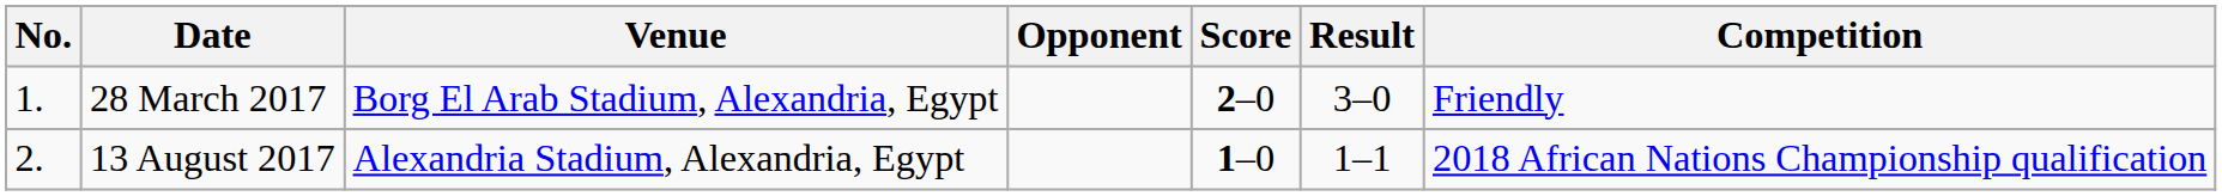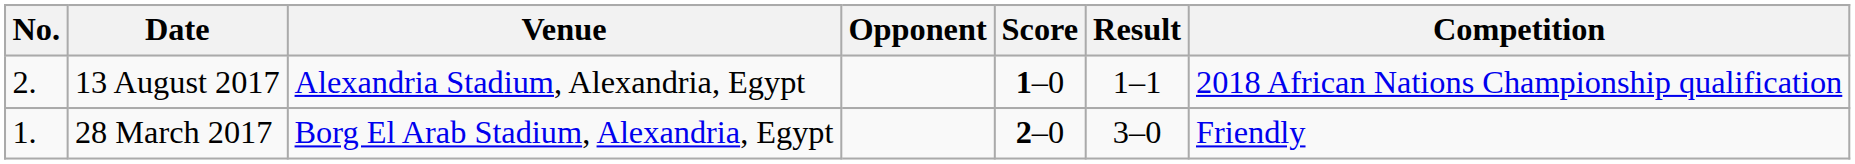 <table class="wikitable">
 <tr>
 <th>No.</th>
 <th>Date</th>
 <th>Venue</th>
 <th>Opponent</th>
 <th>Score</th>
 <th>Result</th>
 <th>Competition</th>
 </tr>
 <tr>
+<td>2.</td>
+<td>13 August 2017</td>
+<td><a href='#'>Alexandria Stadium</a>, Alexandria, Egypt</td>
+<td></td>
+<td align=center><strong>1</strong>–0</td>
+<td align=center>1–1</td>
+<td><a href='#'>2018 African Nations Championship qualification</a></td>
+</tr>
+<tr>
 <td>1.</td>
 <td>28 March 2017</td>
 <td><a href='#'>Borg El Arab Stadium</a>, <a href='#'>Alexandria</a>, Egypt</td>
 <td></td>
 <td align=center><strong>2</strong>–0</td>
 <td align=center>3–0</td>
 <td><a href='#'>Friendly</a></td>
 </tr>
-<tr>
-<td>2.</td>
-<td>13 August 2017</td>
-<td><a href='#'>Alexandria Stadium</a>, Alexandria, Egypt</td>
-<td></td>
-<td align=center><strong>1</strong>–0</td>
-<td align=center>1–1</td>
-<td><a href='#'>2018 African Nations Championship qualification</a></td>
-</tr>
 </table>
